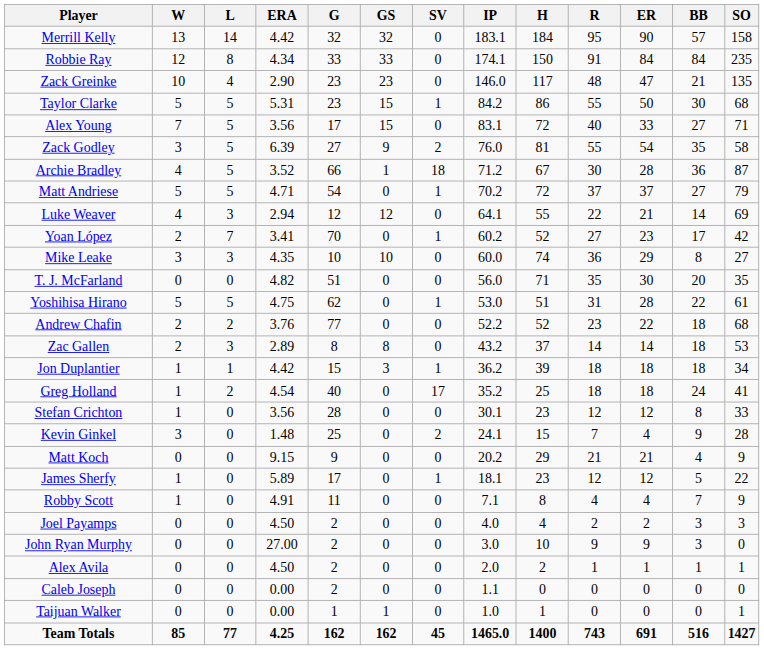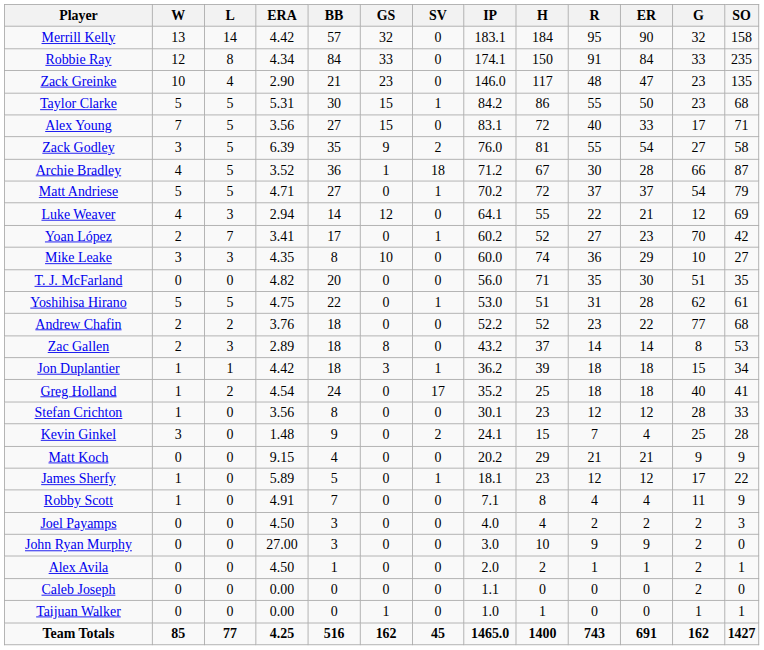 <table class=wikitable style="text-align:center">
 <tr>
 <th bgcolor=#DDDDFF; width="20%">Player</th>
 <th bgcolor=#DDDDFF; width="7%">W</th>
 <th bgcolor=#DDDDFF; width="7%">L</th>
 <th bgcolor=#DDDDFF; width="7%">ERA</th>
-<th bgcolor=#DDDDFF; width="7%">G</th>
+<th bgcolor=#DDDDFF; width="7%">BB</th>
 <th bgcolor=#DDDDFF; width="7%">GS</th>
 <th bgcolor=#DDDDFF; width="7%">SV</th>
 <th bgcolor=#DDDDFF; width="7%">IP</th>
 <th bgcolor=#DDDDFF; width="7%">H</th>
 <th bgcolor=#DDDDFF; width="7%">R</th>
 <th bgcolor=#DDDDFF; width="7%">ER</th>
-<th bgcolor=#DDDDFF; width="7%">BB</th>
+<th bgcolor=#DDDDFF; width="7%">G</th>
 <th bgcolor=#DDDDFF; width="7%">SO</th>
 </tr>
 <tr>
 <td><a href='#'>Merrill Kelly</a></td>
 <td>13</td>
 <td>14</td>
 <td>4.42</td>
-<td>32</td>
+<td>57</td>
 <td>32</td>
 <td>0</td>
 <td>183.1</td>
 <td>184</td>
 <td>95</td>
 <td>90</td>
-<td>57</td>
+<td>32</td>
 <td>158</td>
 </tr>
 <tr>
 <td><a href='#'>Robbie Ray</a></td>
 <td>12</td>
 <td>8</td>
 <td>4.34</td>
-<td>33</td>
+<td>84</td>
 <td>33</td>
 <td>0</td>
 <td>174.1</td>
 <td>150</td>
 <td>91</td>
 <td>84</td>
-<td>84</td>
+<td>33</td>
 <td>235</td>
 </tr>
 <tr>
 <td><a href='#'>Zack Greinke</a></td>
 <td>10</td>
 <td>4</td>
 <td>2.90</td>
-<td>23</td>
+<td>21</td>
 <td>23</td>
 <td>0</td>
 <td>146.0</td>
 <td>117</td>
 <td>48</td>
 <td>47</td>
-<td>21</td>
+<td>23</td>
 <td>135</td>
 </tr>
 <tr>
 <td><a href='#'>Taylor Clarke</a></td>
 <td>5</td>
 <td>5</td>
 <td>5.31</td>
-<td>23</td>
+<td>30</td>
 <td>15</td>
 <td>1</td>
 <td>84.2</td>
 <td>86</td>
 <td>55</td>
 <td>50</td>
-<td>30</td>
+<td>23</td>
 <td>68</td>
 </tr>
 <tr>
 <td><a href='#'>Alex Young</a></td>
 <td>7</td>
 <td>5</td>
 <td>3.56</td>
-<td>17</td>
+<td>27</td>
 <td>15</td>
 <td>0</td>
 <td>83.1</td>
 <td>72</td>
 <td>40</td>
 <td>33</td>
-<td>27</td>
+<td>17</td>
 <td>71</td>
 </tr>
 <tr>
 <td><a href='#'>Zack Godley</a></td>
 <td>3</td>
 <td>5</td>
 <td>6.39</td>
-<td>27</td>
+<td>35</td>
 <td>9</td>
 <td>2</td>
 <td>76.0</td>
 <td>81</td>
 <td>55</td>
 <td>54</td>
-<td>35</td>
+<td>27</td>
 <td>58</td>
 </tr>
 <tr>
 <td><a href='#'>Archie Bradley</a></td>
 <td>4</td>
 <td>5</td>
 <td>3.52</td>
-<td>66</td>
+<td>36</td>
 <td>1</td>
 <td>18</td>
 <td>71.2</td>
 <td>67</td>
 <td>30</td>
 <td>28</td>
-<td>36</td>
+<td>66</td>
 <td>87</td>
 </tr>
 <tr>
 <td><a href='#'>Matt Andriese</a></td>
 <td>5</td>
 <td>5</td>
 <td>4.71</td>
-<td>54</td>
+<td>27</td>
 <td>0</td>
 <td>1</td>
 <td>70.2</td>
 <td>72</td>
 <td>37</td>
 <td>37</td>
-<td>27</td>
+<td>54</td>
 <td>79</td>
 </tr>
 <tr>
 <td><a href='#'>Luke Weaver</a></td>
 <td>4</td>
 <td>3</td>
 <td>2.94</td>
-<td>12</td>
+<td>14</td>
 <td>12</td>
 <td>0</td>
 <td>64.1</td>
 <td>55</td>
 <td>22</td>
 <td>21</td>
-<td>14</td>
+<td>12</td>
 <td>69</td>
 </tr>
 <tr>
 <td><a href='#'>Yoan López</a></td>
 <td>2</td>
 <td>7</td>
 <td>3.41</td>
-<td>70</td>
+<td>17</td>
 <td>0</td>
 <td>1</td>
 <td>60.2</td>
 <td>52</td>
 <td>27</td>
 <td>23</td>
-<td>17</td>
+<td>70</td>
 <td>42</td>
 </tr>
 <tr>
 <td><a href='#'>Mike Leake</a></td>
 <td>3</td>
 <td>3</td>
 <td>4.35</td>
-<td>10</td>
+<td>8</td>
 <td>10</td>
 <td>0</td>
 <td>60.0</td>
 <td>74</td>
 <td>36</td>
 <td>29</td>
-<td>8</td>
+<td>10</td>
 <td>27</td>
 </tr>
 <tr>
 <td><a href='#'>T. J. McFarland</a></td>
 <td>0</td>
 <td>0</td>
 <td>4.82</td>
-<td>51</td>
+<td>20</td>
 <td>0</td>
 <td>0</td>
 <td>56.0</td>
 <td>71</td>
 <td>35</td>
 <td>30</td>
-<td>20</td>
+<td>51</td>
 <td>35</td>
 </tr>
 <tr>
 <td><a href='#'>Yoshihisa Hirano</a></td>
 <td>5</td>
 <td>5</td>
 <td>4.75</td>
-<td>62</td>
+<td>22</td>
 <td>0</td>
 <td>1</td>
 <td>53.0</td>
 <td>51</td>
 <td>31</td>
 <td>28</td>
-<td>22</td>
+<td>62</td>
 <td>61</td>
 </tr>
 <tr>
 <td><a href='#'>Andrew Chafin</a></td>
 <td>2</td>
 <td>2</td>
 <td>3.76</td>
-<td>77</td>
+<td>18</td>
 <td>0</td>
 <td>0</td>
 <td>52.2</td>
 <td>52</td>
 <td>23</td>
 <td>22</td>
-<td>18</td>
+<td>77</td>
 <td>68</td>
 </tr>
 <tr>
 <td><a href='#'>Zac Gallen</a></td>
 <td>2</td>
 <td>3</td>
 <td>2.89</td>
-<td>8</td>
+<td>18</td>
 <td>8</td>
 <td>0</td>
 <td>43.2</td>
 <td>37</td>
 <td>14</td>
 <td>14</td>
-<td>18</td>
+<td>8</td>
 <td>53</td>
 </tr>
 <tr>
 <td><a href='#'>Jon Duplantier</a></td>
 <td>1</td>
 <td>1</td>
 <td>4.42</td>
-<td>15</td>
+<td>18</td>
 <td>3</td>
 <td>1</td>
 <td>36.2</td>
 <td>39</td>
 <td>18</td>
 <td>18</td>
-<td>18</td>
+<td>15</td>
 <td>34</td>
 </tr>
 <tr>
 <td><a href='#'>Greg Holland</a></td>
 <td>1</td>
 <td>2</td>
 <td>4.54</td>
-<td>40</td>
+<td>24</td>
 <td>0</td>
 <td>17</td>
 <td>35.2</td>
 <td>25</td>
 <td>18</td>
 <td>18</td>
-<td>24</td>
+<td>40</td>
 <td>41</td>
 </tr>
 <tr>
 <td><a href='#'>Stefan Crichton</a></td>
 <td>1</td>
 <td>0</td>
 <td>3.56</td>
-<td>28</td>
+<td>8</td>
 <td>0</td>
 <td>0</td>
 <td>30.1</td>
 <td>23</td>
 <td>12</td>
 <td>12</td>
-<td>8</td>
+<td>28</td>
 <td>33</td>
 </tr>
 <tr>
 <td><a href='#'>Kevin Ginkel</a></td>
 <td>3</td>
 <td>0</td>
 <td>1.48</td>
-<td>25</td>
+<td>9</td>
 <td>0</td>
 <td>2</td>
 <td>24.1</td>
 <td>15</td>
 <td>7</td>
 <td>4</td>
-<td>9</td>
+<td>25</td>
 <td>28</td>
 </tr>
 <tr>
 <td><a href='#'>Matt Koch</a></td>
 <td>0</td>
 <td>0</td>
 <td>9.15</td>
-<td>9</td>
+<td>4</td>
 <td>0</td>
 <td>0</td>
 <td>20.2</td>
 <td>29</td>
 <td>21</td>
 <td>21</td>
-<td>4</td>
+<td>9</td>
 <td>9</td>
 </tr>
 <tr>
 <td><a href='#'>James Sherfy</a></td>
 <td>1</td>
 <td>0</td>
 <td>5.89</td>
-<td>17</td>
+<td>5</td>
 <td>0</td>
 <td>1</td>
 <td>18.1</td>
 <td>23</td>
 <td>12</td>
 <td>12</td>
-<td>5</td>
+<td>17</td>
 <td>22</td>
 </tr>
 <tr>
 <td><a href='#'>Robby Scott</a></td>
 <td>1</td>
 <td>0</td>
 <td>4.91</td>
-<td>11</td>
+<td>7</td>
 <td>0</td>
 <td>0</td>
 <td>7.1</td>
 <td>8</td>
 <td>4</td>
 <td>4</td>
-<td>7</td>
+<td>11</td>
 <td>9</td>
 </tr>
 <tr>
 <td><a href='#'>Joel Payamps</a></td>
 <td>0</td>
 <td>0</td>
 <td>4.50</td>
-<td>2</td>
+<td>3</td>
 <td>0</td>
 <td>0</td>
 <td>4.0</td>
 <td>4</td>
 <td>2</td>
 <td>2</td>
-<td>3</td>
+<td>2</td>
 <td>3</td>
 </tr>
 <tr>
 <td><a href='#'>John Ryan Murphy</a></td>
 <td>0</td>
 <td>0</td>
 <td>27.00</td>
-<td>2</td>
+<td>3</td>
 <td>0</td>
 <td>0</td>
 <td>3.0</td>
 <td>10</td>
 <td>9</td>
 <td>9</td>
-<td>3</td>
+<td>2</td>
 <td>0</td>
 </tr>
 <tr>
 <td><a href='#'>Alex Avila</a></td>
 <td>0</td>
 <td>0</td>
 <td>4.50</td>
-<td>2</td>
+<td>1</td>
 <td>0</td>
 <td>0</td>
 <td>2.0</td>
 <td>2</td>
 <td>1</td>
 <td>1</td>
-<td>1</td>
+<td>2</td>
 <td>1</td>
 </tr>
 <tr>
 <td><a href='#'>Caleb Joseph</a></td>
 <td>0</td>
 <td>0</td>
 <td>0.00</td>
-<td>2</td>
+<td>0</td>
 <td>0</td>
 <td>0</td>
 <td>1.1</td>
 <td>0</td>
 <td>0</td>
 <td>0</td>
-<td>0</td>
+<td>2</td>
 <td>0</td>
 </tr>
 <tr>
 <td><a href='#'>Taijuan Walker</a></td>
 <td>0</td>
 <td>0</td>
 <td>0.00</td>
-<td>1</td>
+<td>0</td>
 <td>1</td>
 <td>0</td>
 <td>1.0</td>
 <td>1</td>
 <td>0</td>
 <td>0</td>
-<td>0</td>
+<td>1</td>
 <td>1</td>
 </tr>
 <tr>
 <td><strong>Team Totals</strong></td>
 <td><strong>85</strong></td>
 <td><strong>77</strong></td>
 <td><strong>4.25</strong></td>
-<td><strong>162</strong></td>
+<td><strong>516</strong></td>
 <td><strong>162</strong></td>
 <td><strong>45</strong></td>
 <td><strong>1465.0</strong></td>
 <td><strong>1400</strong></td>
 <td><strong>743</strong></td>
 <td><strong>691</strong></td>
-<td><strong>516</strong></td>
+<td><strong>162</strong></td>
 <td><strong>1427</strong></td>
 </tr>
 </table>
